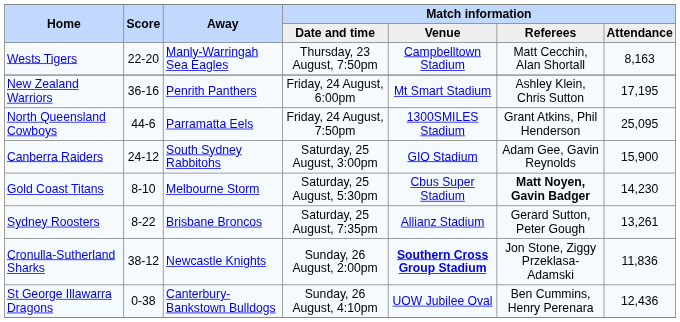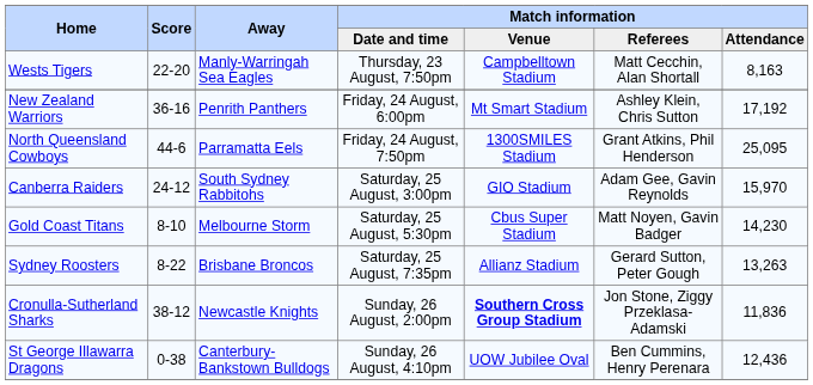 <table border="1" cellpadding="3" cellspacing="0" style="border-collapse:collapse; text-align:center; width:100%;">
 <tr style="background:#c1d8ff;">
 </tr>
 <tr style="background:#c1d8ff;">
 <th rowspan="2" style="width:19%;">Home</th>
 <th rowspan="2" style="width:6%;">Score</th>
 <th rowspan="2" style="width:19%;">Away</th>
 <th colspan=6>Match information</th>
 </tr>
 <tr style="background:#efefef;">
 <th width=17%>Date and time</th>
 <th width=17%>Venue</th>
 <th width=17%>Referees</th>
 <th width=5%>Attendance</th>
 </tr>
 <tr style="text-align:center; background:#f5faff;">
 <td align="left"> <a href='#'>Wests Tigers</a></td>
 <td>22-20</td>
 <td align="left"> <a href='#'>Manly-Warringah Sea Eagles</a></td>
 <td>Thursday, 23 August, 7:50pm</td>
 <td><a href='#'>Campbelltown Stadium</a></td>
 <td>Matt Cecchin, Alan Shortall</td>
 <td>8,163</td>
 </tr>
 <tr style="background:#c1d8ff;">
 </tr>
 <tr style="text-align:center; background:#f5faff;">
 <td align="left"> <a href='#'>New Zealand Warriors</a></td>
 <td>36-16</td>
 <td align="left"> <a href='#'>Penrith Panthers</a></td>
 <td>Friday, 24 August, 6:00pm</td>
 <td><a href='#'>Mt Smart Stadium</a></td>
 <td>Ashley Klein, Chris Sutton</td>
-<td>17,195</td>
+<td>17,192</td>
 </tr>
 <tr style="text-align:center; background:#f5faff;">
 <td align="left"> <a href='#'>North Queensland Cowboys</a></td>
 <td>44-6</td>
 <td align="left"> <a href='#'>Parramatta Eels</a></td>
 <td>Friday, 24 August, 7:50pm</td>
 <td><a href='#'>1300SMILES Stadium</a></td>
 <td>Grant Atkins, Phil Henderson</td>
 <td>25,095</td>
 </tr>
 <tr style="text-align:center; background:#f5faff;">
 <td align="left"> <a href='#'>Canberra Raiders</a></td>
 <td>24-12</td>
 <td align="left"> <a href='#'>South Sydney Rabbitohs</a></td>
 <td>Saturday, 25 August, 3:00pm</td>
 <td><a href='#'>GIO Stadium</a></td>
 <td>Adam Gee, Gavin Reynolds</td>
-<td>15,900</td>
+<td>15,970</td>
 </tr>
 <tr style="text-align:center; background:#f5faff;">
 <td align="left"> <a href='#'>Gold Coast Titans</a></td>
 <td>8-10</td>
 <td align="left"> <a href='#'>Melbourne Storm</a></td>
 <td>Saturday, 25 August, 5:30pm</td>
 <td><a href='#'>Cbus Super Stadium</a></td>
-<td><strong>Matt Noyen, Gavin Badger</strong></td>
+<td>Matt Noyen, Gavin Badger</td>
 <td>14,230</td>
 </tr>
 <tr style="text-align:center; background:#f5faff;">
 <td align="left"> <a href='#'>Sydney Roosters</a></td>
 <td>8-22</td>
 <td align="left"> <a href='#'>Brisbane Broncos</a></td>
 <td>Saturday, 25 August, 7:35pm</td>
 <td><a href='#'>Allianz Stadium</a></td>
 <td>Gerard Sutton, Peter Gough</td>
-<td>13,261</td>
+<td>13,263</td>
 </tr>
 <tr style="text-align:center; background:#f5faff;">
 <td align="left"> <a href='#'>Cronulla-Sutherland Sharks</a></td>
 <td>38-12</td>
 <td align="left"> <a href='#'>Newcastle Knights</a></td>
 <td>Sunday, 26 August, 2:00pm</td>
 <td><strong><a href='#'>Southern Cross Group Stadium</a></strong></td>
 <td>Jon Stone, Ziggy Przeklasa-Adamski</td>
 <td>11,836</td>
 </tr>
 <tr style="text-align:center; background:#f5faff;">
 <td align="left"> <a href='#'>St George Illawarra Dragons</a></td>
 <td>0-38</td>
 <td align="left"> <a href='#'>Canterbury-Bankstown Bulldogs</a></td>
 <td>Sunday, 26 August, 4:10pm</td>
 <td><a href='#'>UOW Jubilee Oval</a></td>
 <td>Ben Cummins, Henry Perenara</td>
 <td>12,436</td>
 </tr>
 <tr ! colspan=12 | Source:>
 </tr>
 </table>
